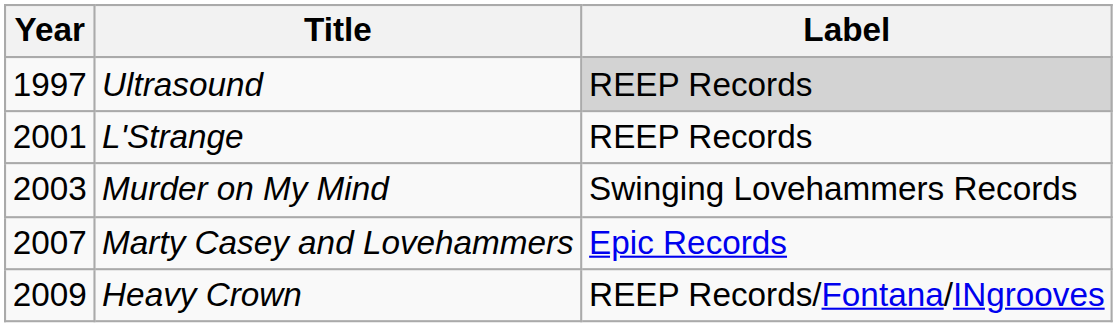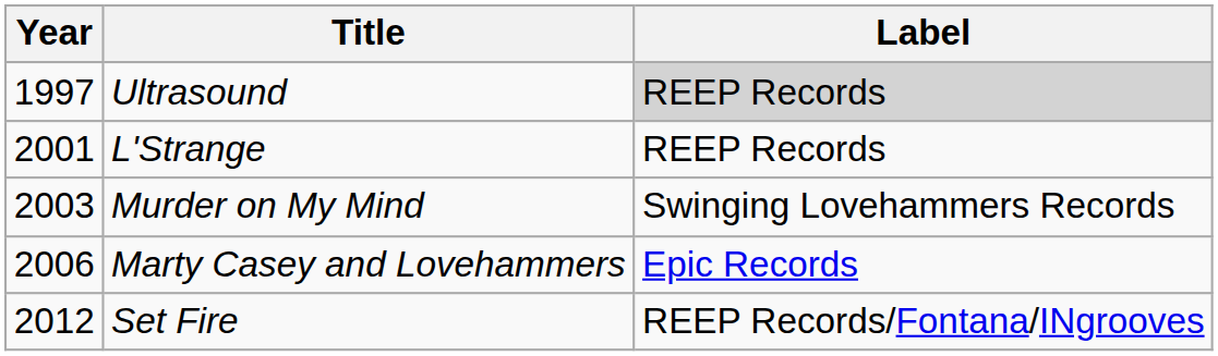 <table class="wikitable">
 <tr>
 <th align="left">Year</th>
 <th align="left">Title</th>
 <th align="left">Label</th>
 </tr>
 <tr>
 <td>1997</td>
 <td><em>Ultrasound</em></td>
 <td style="background: lightgrey;">REEP Records</td>
 </tr>
 <tr>
 <td>2001</td>
 <td><em>L'Strange</em></td>
 <td>REEP Records</td>
 </tr>
 <tr>
 <td>2003</td>
 <td><em>Murder on My Mind</em></td>
 <td>Swinging Lovehammers Records</td>
 </tr>
 <tr>
-<td>2007</td>
+<td>2006</td>
 <td><em>Marty Casey and Lovehammers</em></td>
 <td><a href='#'>Epic Records</a></td>
 </tr>
 <tr>
-<td>2009</td>
-<td><em>Heavy Crown</em></td>
+<td>2012</td>
+<td><em>Set Fire</em></td>
 <td>REEP Records/<a href='#'>Fontana</a>/<a href='#'>INgrooves</a></td>
 </tr>
 </table>
